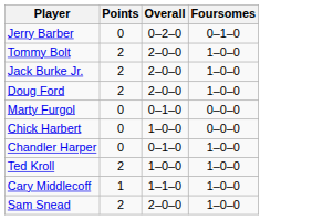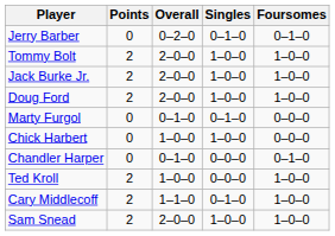 <table class="wikitable sortable" style="text-align:center">
 <tr>
 <th>Player</th>
 <th>Points</th>
 <th>Overall</th>
+<th>Singles</th>
 <th>Foursomes</th>
 </tr>
 <tr>
 <td align=left><a href='#'>Jerry Barber</a></td>
 <td>0</td>
 <td>0–2–0</td>
 <td>0–1–0</td>
+<td>0–1–0</td>
 </tr>
 <tr>
 <td align=left><a href='#'>Tommy Bolt</a></td>
 <td>2</td>
 <td>2–0–0</td>
+<td>1–0–0</td>
 <td>1–0–0</td>
 </tr>
 <tr>
 <td align=left><a href='#'>Jack Burke Jr.</a></td>
 <td>2</td>
 <td>2–0–0</td>
 <td>1–0–0</td>
+<td>1–0–0</td>
 </tr>
 <tr>
 <td align=left><a href='#'>Doug Ford</a></td>
 <td>2</td>
 <td>2–0–0</td>
 <td>1–0–0</td>
+<td>1–0–0</td>
 </tr>
 <tr>
 <td align=left><a href='#'>Marty Furgol</a></td>
 <td>0</td>
+<td>0–1–0</td>
 <td>0–1–0</td>
 <td>0–0–0</td>
 </tr>
 <tr>
 <td align=left><a href='#'>Chick Harbert</a></td>
 <td>0</td>
 <td>1–0–0</td>
+<td>1–0–0</td>
 <td>0–0–0</td>
 </tr>
 <tr>
 <td align=left><a href='#'>Chandler Harper</a></td>
 <td>0</td>
 <td>0–1–0</td>
-<td>1–0–0</td>
+<td>0–0–0</td>
+<td>0–1–0</td>
 </tr>
 <tr>
 <td align=left><a href='#'>Ted Kroll</a></td>
 <td>2</td>
 <td>1–0–0</td>
+<td>0–0–0</td>
 <td>1–0–0</td>
 </tr>
 <tr>
 <td align=left><a href='#'>Cary Middlecoff</a></td>
-<td>1</td>
+<td>2</td>
 <td>1–1–0</td>
+<td>0–1–0</td>
 <td>1–0–0</td>
 </tr>
 <tr>
 <td align=left><a href='#'>Sam Snead</a></td>
 <td>2</td>
 <td>2–0–0</td>
 <td>1–0–0</td>
+<td>1–0–0</td>
 </tr>
 </table>
